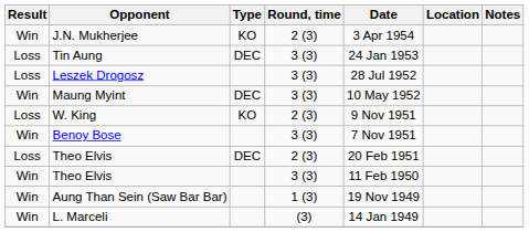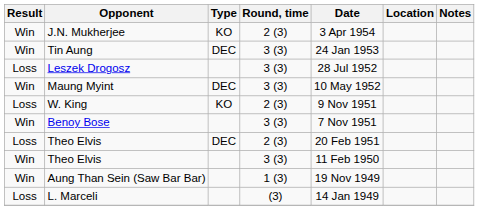 <table class="wikitable" style="text-align:center">
 <tr>
 <th>Result</th>
 <th>Opponent</th>
 <th>Type</th>
 <th>Round, time</th>
 <th>Date</th>
 <th>Location</th>
 <th>Notes</th>
 </tr>
 <tr>
 <td>Win</td>
 <td style="text-align:left;"> J.N. Mukherjee</td>
 <td>KO</td>
 <td>2 (3)</td>
 <td>3 Apr 1954</td>
 <td style="text-align:left;"> </td>
 <td style="text-align:left;"></td>
 </tr>
 <tr>
-<td>Loss</td>
+<td>Win</td>
 <td style="text-align:left;"> Tin Aung</td>
 <td>DEC</td>
 <td>3 (3)</td>
 <td>24 Jan 1953</td>
 <td style="text-align:left;"> </td>
 <td style="text-align:left;"></td>
 </tr>
 <tr>
 <td>Loss</td>
 <td style="text-align:left;"> <a href='#'>Leszek Drogosz</a></td>
 <td></td>
 <td>3 (3)</td>
 <td>28 Jul 1952</td>
 <td style="text-align:left;"> </td>
 <td style="text-align:left;"></td>
 </tr>
 <tr>
 <td>Win</td>
 <td style="text-align:left;"> Maung Myint</td>
 <td>DEC</td>
 <td>3 (3)</td>
 <td>10 May 1952</td>
 <td style="text-align:left;"> </td>
 <td style="text-align:left;"></td>
 </tr>
 <tr>
 <td>Loss</td>
 <td style="text-align:left;"> W. King</td>
 <td>KO</td>
 <td>2 (3)</td>
 <td>9 Nov 1951</td>
 <td style="text-align:left;"> </td>
 <td style="text-align:left;"></td>
 </tr>
 <tr>
 <td>Win</td>
 <td style="text-align:left;"> <a href='#'>Benoy Bose</a></td>
 <td></td>
 <td>3 (3)</td>
 <td>7 Nov 1951</td>
 <td style="text-align:left;"> </td>
 <td style="text-align:left;"></td>
 </tr>
 <tr>
 <td>Loss</td>
 <td style="text-align:left;"> Theo Elvis</td>
 <td>DEC</td>
 <td>2 (3)</td>
 <td>20 Feb 1951</td>
 <td style="text-align:left;"> </td>
 <td></td>
 </tr>
 <tr>
 <td>Win</td>
 <td style="text-align:left;"> Theo Elvis</td>
 <td></td>
 <td>3 (3)</td>
 <td>11 Feb 1950</td>
 <td style="text-align:left;"> </td>
 <td></td>
 </tr>
 <tr>
 <td>Win</td>
 <td style="text-align:left;"> Aung Than Sein (Saw Bar Bar)</td>
 <td></td>
 <td>1 (3)</td>
 <td>19 Nov 1949</td>
 <td style="text-align:left;"> </td>
 <td style="text-align:left;"></td>
 </tr>
 <tr>
-<td>Win</td>
+<td>Loss</td>
 <td style="text-align:left;"> L. Marceli</td>
 <td></td>
 <td>(3)</td>
 <td>14 Jan 1949</td>
 <td style="text-align:left;"> </td>
 <td style="text-align:left;"></td>
 </tr>
 <tr>
 </tr>
 </table>
